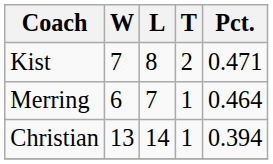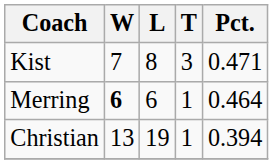 <table class="wikitable">
 <tr>
 <th>Coach</th>
 <th>W</th>
 <th>L</th>
 <th>T</th>
 <th>Pct.</th>
 </tr>
 <tr>
 <td>Kist</td>
 <td>7</td>
 <td>8</td>
-<td>2</td>
+<td>3</td>
 <td>0.471</td>
 </tr>
 <tr>
 <td>Merring</td>
+<td><strong>6</strong></td>
 <td>6</td>
-<td>7</td>
 <td>1</td>
 <td>0.464</td>
 </tr>
 <tr>
 <td>Christian</td>
 <td>13</td>
-<td>14</td>
+<td>19</td>
 <td>1</td>
 <td>0.394</td>
 </tr>
 <tr>
 </tr>
 </table>
